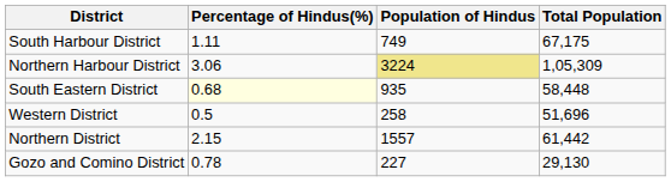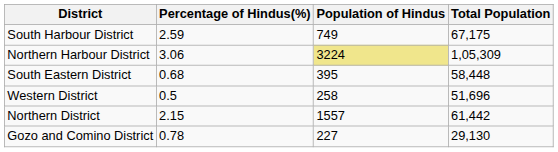 <table class="wikitable sortable">
 <tr>
 <th>District</th>
 <th>Percentage of Hindus(%)</th>
 <th>Population of Hindus</th>
 <th>Total Population</th>
 </tr>
 <tr>
 <td>South Harbour District</td>
-<td>1.11</td>
+<td>2.59</td>
 <td>749</td>
 <td>67,175</td>
 </tr>
 <tr>
 <td>Northern Harbour District</td>
 <td>3.06</td>
 <td style="background: khaki;">3224</td>
 <td>1,05,309</td>
 </tr>
 <tr>
 <td>South Eastern District</td>
-<td style="background: lightyellow;">0.68</td>
-<td>935</td>
+<td>0.68</td>
+<td>395</td>
 <td>58,448</td>
 </tr>
 <tr>
 <td>Western District</td>
 <td>0.5</td>
 <td>258</td>
 <td>51,696</td>
 </tr>
 <tr>
 <td>Northern District</td>
 <td>2.15</td>
 <td>1557</td>
 <td>61,442</td>
 </tr>
 <tr>
 <td>Gozo and Comino District</td>
 <td>0.78</td>
 <td>227</td>
 <td>29,130</td>
 </tr>
 </table>
